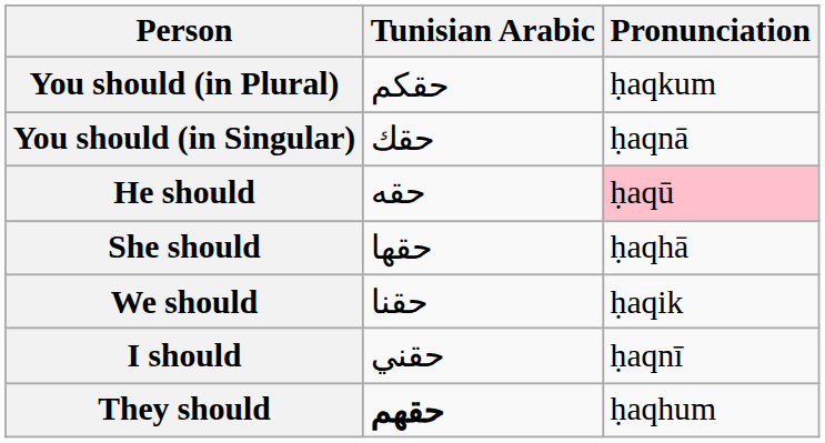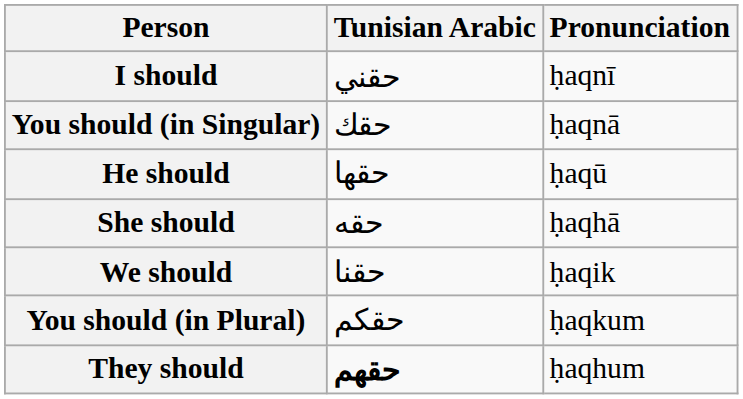 <table class="wikitable">
 <tr>
 <th>Person</th>
 <th>Tunisian Arabic</th>
 <th>Pronunciation</th>
 </tr>
 <tr>
-<th>You should (in Plural)</th>
-<td>حقكم</td>
-<td>ḥaqkum</td>
+<th>I should</th>
+<td>حقني</td>
+<td>ḥaqnī</td>
 </tr>
 <tr>
 <th>You should (in Singular)</th>
 <td>حقك</td>
 <td>ḥaqnā</td>
 </tr>
 <tr>
 <th>He should</th>
-<td>حقه</td>
-<td style="background: pink;">ḥaqū</td>
+<td>حقها</td>
+<td>ḥaqū</td>
 </tr>
 <tr>
 <th>She should</th>
-<td>حقها</td>
+<td>حقه</td>
 <td>ḥaqhā</td>
 </tr>
 <tr>
 <th>We should</th>
 <td>حقنا</td>
 <td>ḥaqik</td>
 </tr>
 <tr>
-<th>I should</th>
-<td>حقني</td>
-<td>ḥaqnī</td>
+<th>You should (in Plural)</th>
+<td>حقكم</td>
+<td>ḥaqkum</td>
 </tr>
 <tr>
 <th>They should</th>
 <td><strong>حقهم</strong></td>
 <td>ḥaqhum</td>
 </tr>
 </table>
